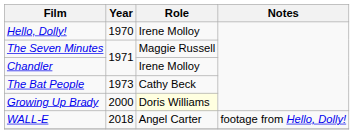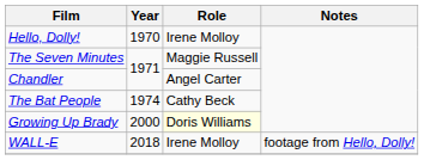 <table class="wikitable">
 <tr>
 <th>Film</th>
 <th>Year</th>
 <th>Role</th>
 <th>Notes</th>
 </tr>
 <tr>
 <td><em><a href='#'>Hello, Dolly!</a></em></td>
 <td>1970</td>
 <td>Irene Molloy</td>
 <td rowspan="5"></td>
 </tr>
 <tr>
 <td><em><a href='#'>The Seven Minutes</a></em></td>
 <td rowspan="2">1971</td>
 <td>Maggie Russell</td>
 </tr>
 <tr>
 <td><em><a href='#'>Chandler</a></em></td>
-<td>Irene Molloy</td>
+<td>Angel Carter</td>
 </tr>
 <tr>
 <td><em><a href='#'>The Bat People</a></em></td>
-<td>1973</td>
+<td>1974</td>
 <td>Cathy Beck</td>
 </tr>
 <tr>
 <td><em><a href='#'>Growing Up Brady</a></em></td>
 <td>2000</td>
 <td style="background: lightyellow;">Doris Williams</td>
 </tr>
 <tr>
 <td><em><a href='#'>WALL-E</a></em></td>
 <td>2018</td>
-<td>Angel Carter</td>
+<td>Irene Molloy</td>
 <td>footage from <em><a href='#'>Hello, Dolly!</a></em></td>
 </tr>
 <tr>
 </tr>
 </table>
